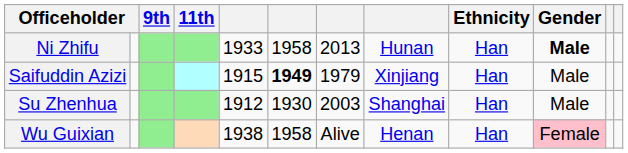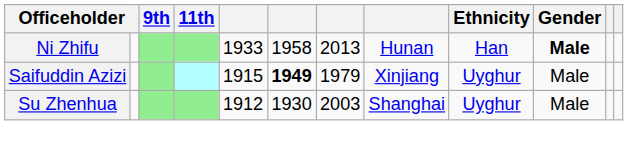 <table class="wikitable sortable" style=text-align:center>
 <tr>
 <th scope=col colspan="2">Officeholder</th>
 <th scope=col><a href='#'>9th</a></th>
 <th scope=col><a href='#'>11th</a></th>
 <th scope=col></th>
 <th scope=col></th>
 <th scope=col></th>
 <th scope=col></th>
 <th scope=col>Ethnicity</th>
 <th scope=col>Gender</th>
 <th scope=col></th>
 <th scope=col class="unsortable"></th>
 </tr>
 <tr>
 <th align="center" scope="row" style="font-weight:normal;"><a href='#'>Ni Zhifu</a></th>
 <td></td>
 <td bgcolor = LightGreen></td>
 <td bgcolor = LightGreen></td>
 <td>1933</td>
 <td>1958</td>
 <td>2013</td>
 <td><a href='#'>Hunan</a></td>
 <td><a href='#'>Han</a></td>
 <td><strong>Male</strong></td>
 <td></td>
 <td></td>
 </tr>
 <tr>
 <th align="center" scope="row" style="font-weight:normal;"><a href='#'>Saifuddin Azizi</a></th>
 <td></td>
 <td bgcolor = LightGreen></td>
 <td bgcolor = #B2FFFF></td>
 <td>1915</td>
 <td><strong>1949</strong></td>
 <td>1979</td>
 <td><a href='#'>Xinjiang</a></td>
-<td><a href='#'>Han</a></td>
+<td><a href='#'>Uyghur</a></td>
 <td>Male</td>
 <td></td>
 <td></td>
 </tr>
 <tr>
 <th align="center" scope="row" style="font-weight:normal;"><a href='#'>Su Zhenhua</a></th>
 <td></td>
 <td bgcolor = LightGreen></td>
 <td bgcolor = LightGreen></td>
 <td>1912</td>
 <td>1930</td>
 <td>2003</td>
 <td><a href='#'>Shanghai</a></td>
-<td><a href='#'>Han</a></td>
+<td><a href='#'>Uyghur</a></td>
 <td>Male</td>
 <td></td>
 <td></td>
 </tr>
-<tr>
-<th align="center" scope="row" style="font-weight:normal;"><a href='#'>Wu Guixian</a></th>
-<td></td>
-<td bgcolor = LightGreen></td>
-<td bgcolor = PeachPuff></td>
-<td>1938</td>
-<td>1958</td>
-<td>Alive</td>
-<td><a href='#'>Henan</a></td>
-<td><a href='#'>Han</a></td>
-<td style="background: Pink">Female</td>
-<td></td>
-<td></td>
-</tr>
 </table>
